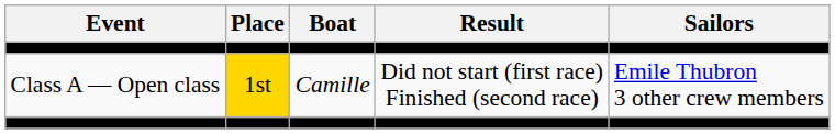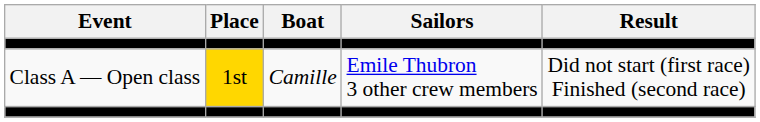 <table class=wikitable>
 <tr>
 <th>Event</th>
 <th>Place</th>
 <th>Boat</th>
+<th>Sailors</th>
 <th>Result</th>
-<th>Sailors</th>
 </tr>
 <tr bgcolor=black>
 <td></td>
 <td></td>
 <td></td>
 <td></td>
 <td></td>
 </tr>
 <tr>
 <td>Class A — Open class</td>
 <td align=center bgcolor=gold>1st</td>
 <td><em>Camille</em></td>
+<td><a href='#'>Emile Thubron</a><br>3 other crew members</td>
 <td align=center>Did not start (first race) <br> Finished (second race)</td>
-<td><a href='#'>Emile Thubron</a><br>3 other crew members</td>
 </tr>
 <tr bgcolor=black>
 <td></td>
 <td></td>
 <td></td>
 <td></td>
 <td></td>
 </tr>
 </table>
